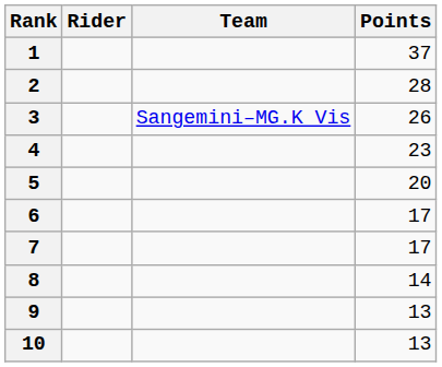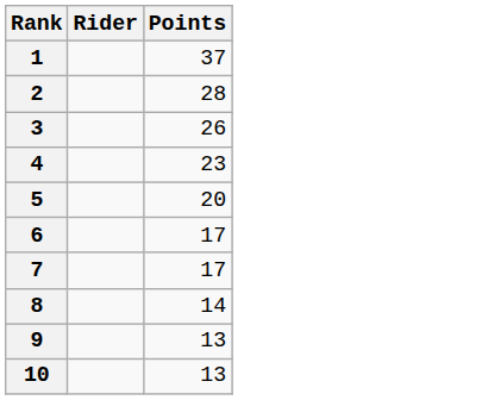 <table class="wikitable">
 <tr>
 <th scope="col">Rank</th>
 <th scope="col">Rider</th>
-<th scope="col">Team</th>
 <th scope="col">Points</th>
 </tr>
 <tr>
 <th scope="row">1</th>
 <td> </td>
-<td></td>
 <td align="right">37</td>
 </tr>
 <tr>
 <th scope="row">2</th>
-<td></td>
 <td></td>
 <td align="right">28</td>
 </tr>
 <tr>
 <th scope="row">3</th>
 <td></td>
-<td><a href='#'>Sangemini–MG.K Vis</a></td>
 <td align="right">26</td>
 </tr>
 <tr>
 <th scope="row">4</th>
-<td></td>
 <td></td>
 <td align="right">23</td>
 </tr>
 <tr>
 <th scope="row">5</th>
 <td>  </td>
-<td></td>
 <td align="right">20</td>
 </tr>
 <tr>
 <th scope="row">6</th>
-<td></td>
 <td></td>
 <td align="right">17</td>
 </tr>
 <tr>
 <th scope="row">7</th>
 <td></td>
-<td></td>
 <td align="right">17</td>
 </tr>
 <tr>
 <th scope="row">8</th>
-<td></td>
 <td></td>
 <td align="right">14</td>
 </tr>
 <tr>
 <th scope="row">9</th>
 <td></td>
-<td></td>
 <td align="right">13</td>
 </tr>
 <tr>
 <th scope="row">10</th>
 <td></td>
-<td></td>
 <td align="right">13</td>
 </tr>
 </table>
